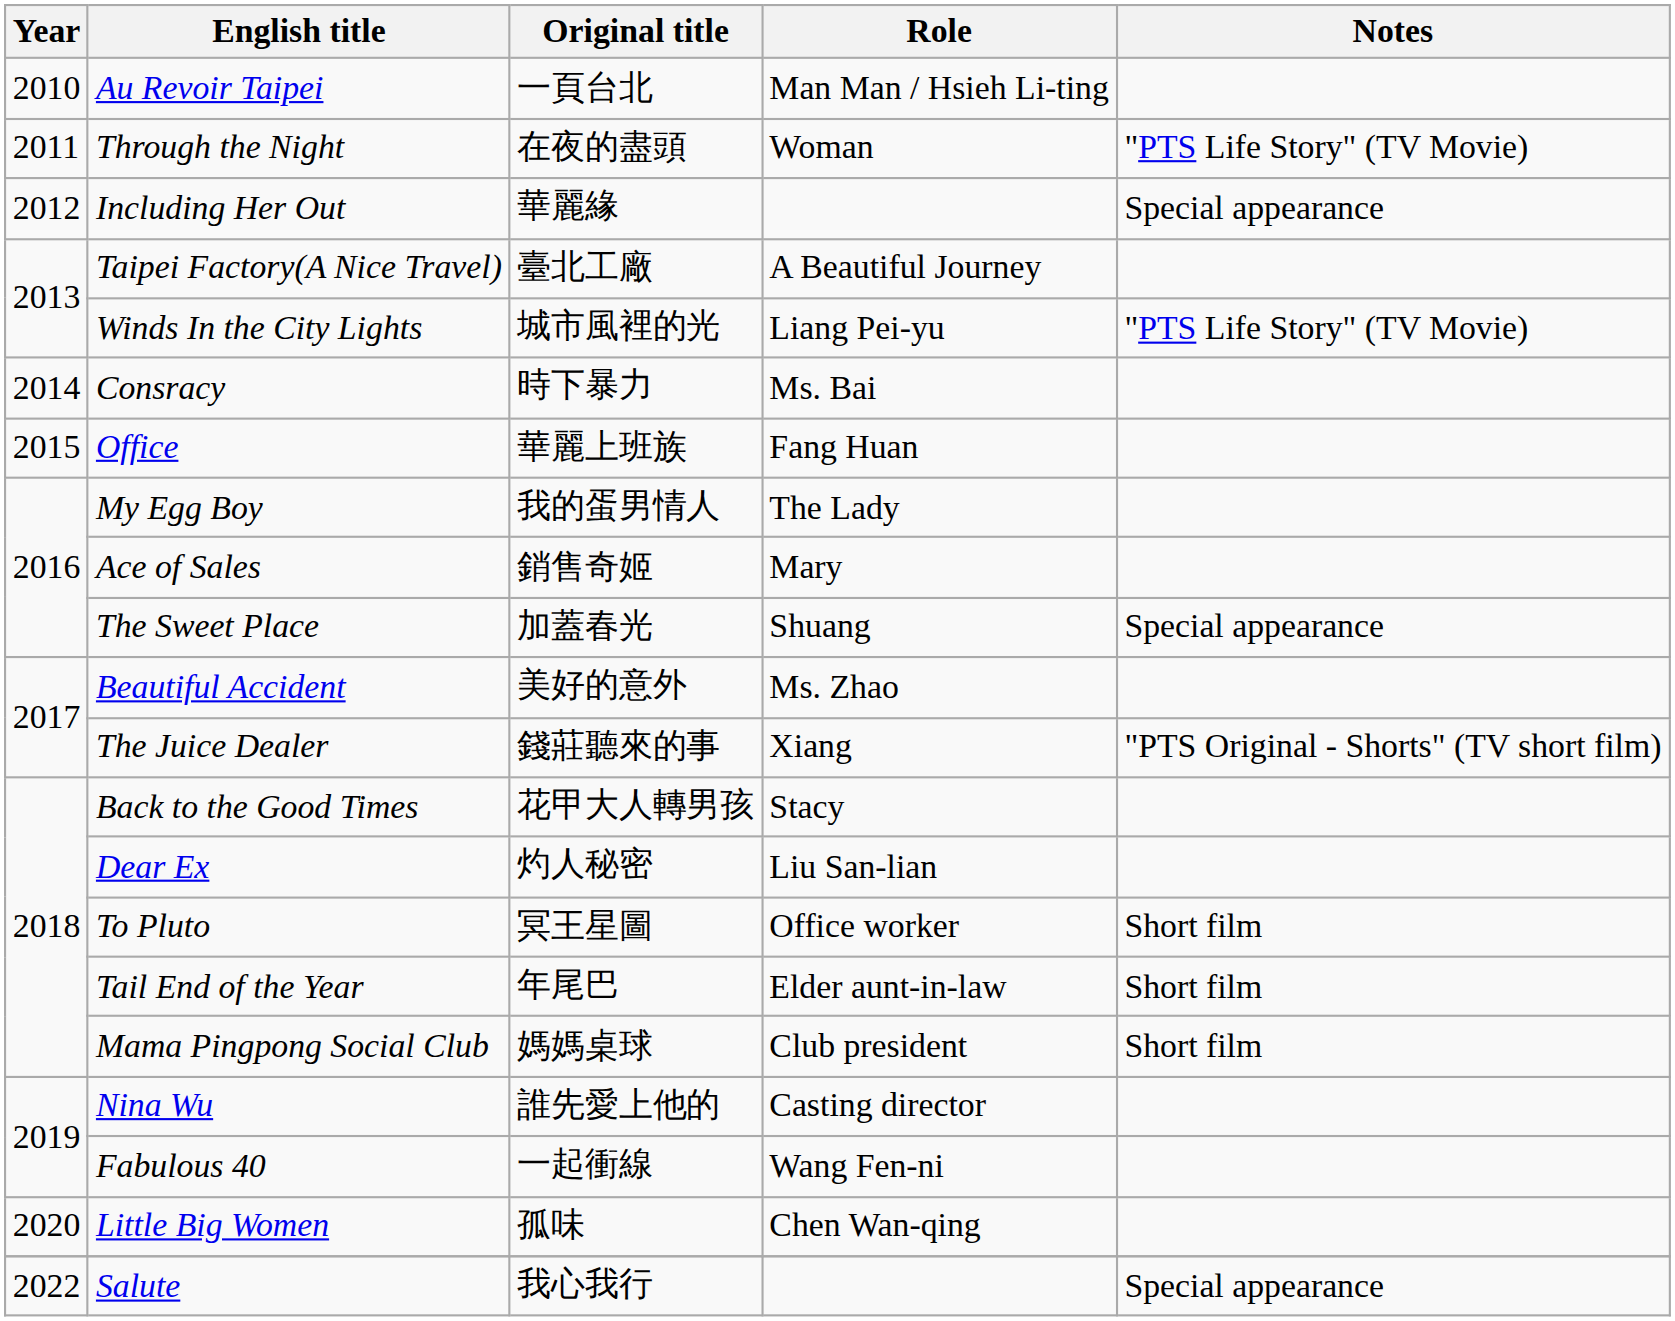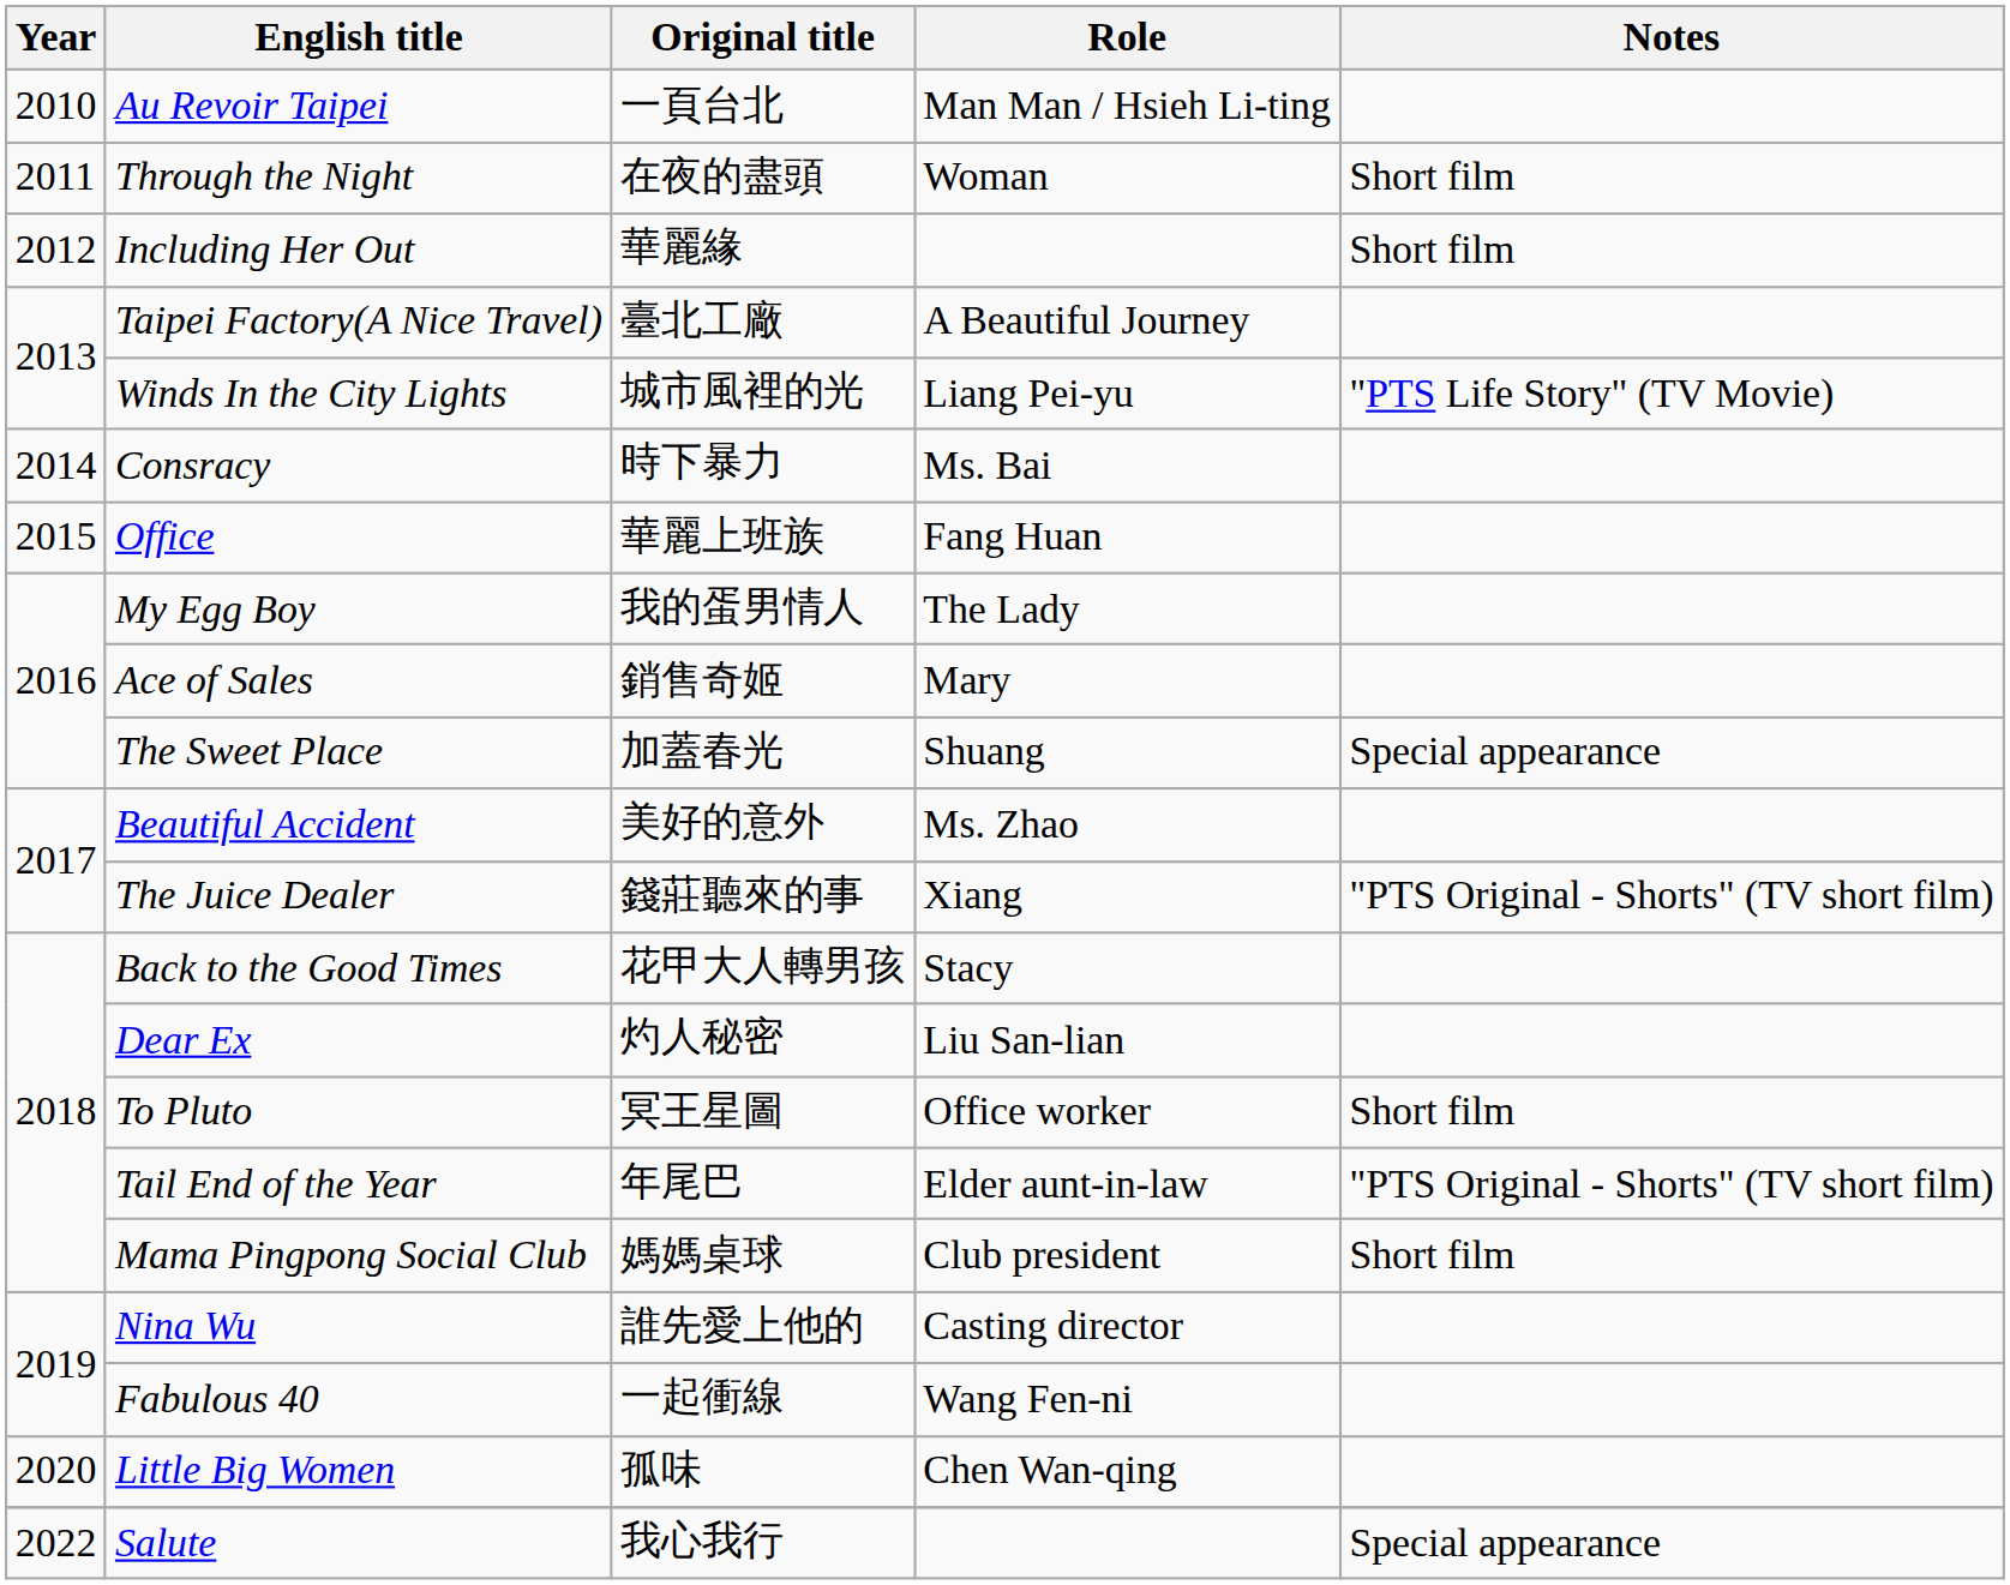 <table class="wikitable sortable">
 <tr>
 <th>Year</th>
 <th>English title</th>
 <th>Original title</th>
 <th>Role</th>
 <th class="unsortable">Notes</th>
 </tr>
 <tr>
 <td>2010</td>
 <td><em><a href='#'>Au Revoir Taipei</a></em></td>
 <td>一頁台北</td>
 <td>Man Man / Hsieh Li-ting</td>
 <td></td>
 </tr>
 <tr>
 <td>2011</td>
 <td><em>Through the Night</em></td>
 <td>在夜的盡頭</td>
 <td>Woman</td>
-<td>"<a href='#'>PTS</a> Life Story" (TV Movie)</td>
+<td>Short film</td>
 </tr>
 <tr>
 <td>2012</td>
 <td><em>Including Her Out</em></td>
 <td>華麗緣</td>
 <td></td>
-<td>Special appearance</td>
+<td>Short film</td>
 </tr>
 <tr>
 <td rowspan=2>2013</td>
 <td><em>Taipei Factory(A Nice Travel)</em></td>
 <td>臺北工廠</td>
 <td>A Beautiful Journey</td>
 <td></td>
 </tr>
 <tr>
 <td><em>Winds In the City Lights</em></td>
 <td>城市風裡的光</td>
 <td>Liang Pei-yu</td>
 <td>"<a href='#'>PTS</a> Life Story" (TV Movie)</td>
 </tr>
 <tr>
 <td>2014</td>
 <td><em>Consracy</em></td>
 <td>時下暴力</td>
 <td>Ms. Bai</td>
 <td></td>
 </tr>
 <tr>
 <td>2015</td>
 <td><em><a href='#'>Office</a></em></td>
 <td>華麗上班族</td>
 <td>Fang Huan</td>
 <td></td>
 </tr>
 <tr>
 <td rowspan=3>2016</td>
 <td><em>My Egg Boy</em></td>
 <td>我的蛋男情人</td>
 <td>The Lady</td>
 <td></td>
 </tr>
 <tr>
 <td><em>Ace of Sales</em></td>
 <td>銷售奇姬</td>
 <td>Mary</td>
 <td></td>
 </tr>
 <tr>
 <td><em>The Sweet Place </em></td>
 <td>加蓋春光</td>
 <td>Shuang</td>
 <td>Special appearance</td>
 </tr>
 <tr>
 <td rowspan=2>2017</td>
 <td><em><a href='#'>Beautiful Accident</a></em></td>
 <td>美好的意外</td>
 <td>Ms. Zhao</td>
 <td></td>
 </tr>
 <tr>
 <td><em>The Juice Dealer </em></td>
 <td>錢莊聽來的事</td>
 <td>Xiang</td>
 <td>"PTS Original - Shorts" (TV short film)</td>
 </tr>
 <tr>
 <td rowspan=5>2018</td>
 <td><em>Back to the Good Times</em></td>
 <td>花甲大人轉男孩</td>
 <td>Stacy</td>
 <td></td>
 </tr>
 <tr>
 <td><em><a href='#'>Dear Ex</a></em></td>
 <td>灼人秘密</td>
 <td>Liu San-lian</td>
 <td></td>
 </tr>
 <tr>
 <td><em>To Pluto</em></td>
 <td>冥王星圖</td>
 <td>Office worker</td>
 <td>Short film</td>
 </tr>
 <tr>
 <td><em>Tail End of the Year</em></td>
 <td>年尾巴</td>
 <td>Elder aunt-in-law</td>
-<td>Short film</td>
+<td>"PTS Original - Shorts" (TV short film)</td>
 </tr>
 <tr>
 <td><em>Mama Pingpong Social Club</em></td>
 <td>媽媽桌球</td>
 <td>Club president</td>
 <td>Short film</td>
 </tr>
 <tr>
 <td rowspan=2>2019</td>
 <td><em><a href='#'>Nina Wu</a></em></td>
 <td>誰先愛上他的</td>
 <td>Casting director</td>
 <td></td>
 </tr>
 <tr>
 <td><em>Fabulous 40</em></td>
 <td>一起衝線</td>
 <td>Wang Fen-ni</td>
 <td></td>
 </tr>
 <tr>
 <td rowspan=1>2020</td>
 <td><em><a href='#'>Little Big Women</a></em></td>
 <td>孤味</td>
 <td>Chen Wan-qing</td>
 <td></td>
 </tr>
 <tr>
 </tr>
 <tr>
 <td rowspan=1>2022</td>
 <td><em><a href='#'>Salute</a></em></td>
 <td>我心我行</td>
 <td></td>
 <td>Special appearance</td>
 </tr>
 </table>
